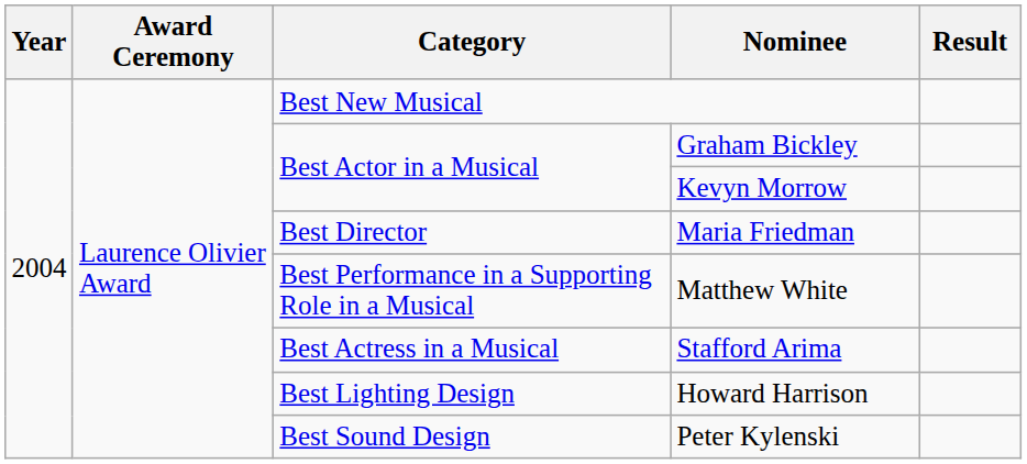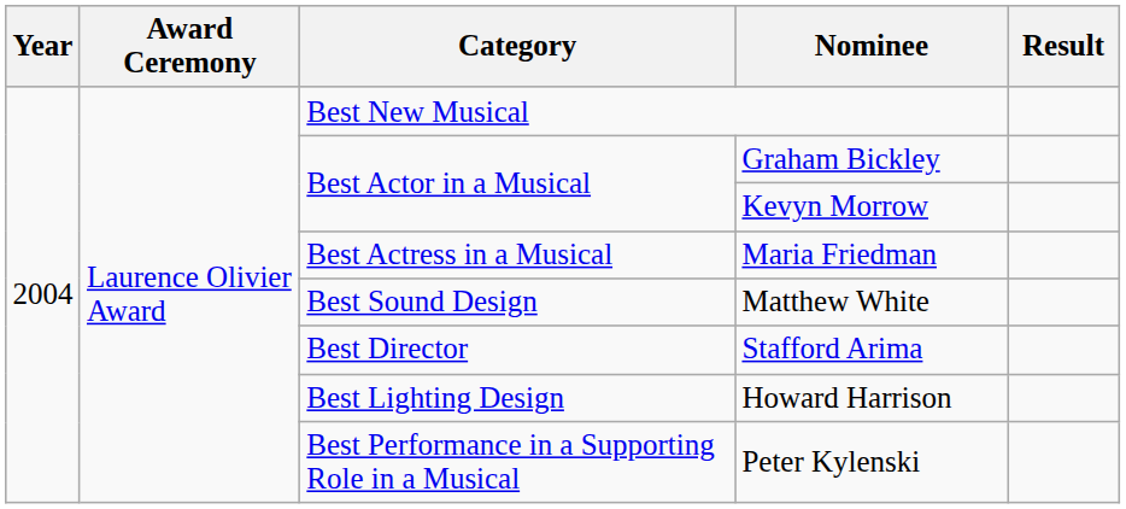 <table class="wikitable" width="95%">
 <tr>
 <th width="5%">Year</th>
 <th width="20%">Award Ceremony</th>
 <th width="40%">Category</th>
 <th width="25%">Nominee</th>
 <th width="10%">Result</th>
 </tr>
 <tr>
 <td rowspan="8" align="center">2004</td>
 <td rowspan="8"><a href='#'>Laurence Olivier Award</a></td>
 <td colspan="2"><a href='#'>Best New Musical</a></td>
 <td></td>
 </tr>
 <tr>
 <td rowspan="2"><a href='#'>Best Actor in a Musical</a></td>
 <td><a href='#'>Graham Bickley</a></td>
 <td></td>
 </tr>
 <tr>
 <td><a href='#'>Kevyn Morrow</a></td>
 <td></td>
 </tr>
 <tr>
-<td><a href='#'>Best Director</a></td>
+<td><a href='#'>Best Actress in a Musical</a></td>
 <td><a href='#'>Maria Friedman</a></td>
 <td></td>
 </tr>
 <tr>
-<td><a href='#'>Best Performance in a Supporting Role in a Musical</a></td>
+<td><a href='#'>Best Sound Design</a></td>
 <td>Matthew White</td>
 <td></td>
 </tr>
 <tr>
-<td><a href='#'>Best Actress in a Musical</a></td>
+<td><a href='#'>Best Director</a></td>
 <td><a href='#'>Stafford Arima</a></td>
 <td></td>
 </tr>
 <tr>
 <td><a href='#'>Best Lighting Design</a></td>
 <td>Howard Harrison</td>
 <td></td>
 </tr>
 <tr>
-<td><a href='#'>Best Sound Design</a></td>
+<td><a href='#'>Best Performance in a Supporting Role in a Musical</a></td>
 <td>Peter Kylenski</td>
 <td></td>
 </tr>
 </table>
